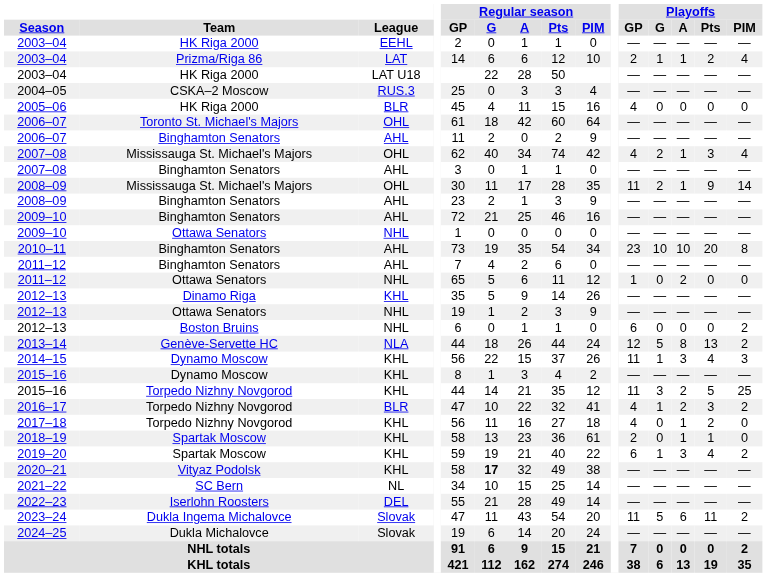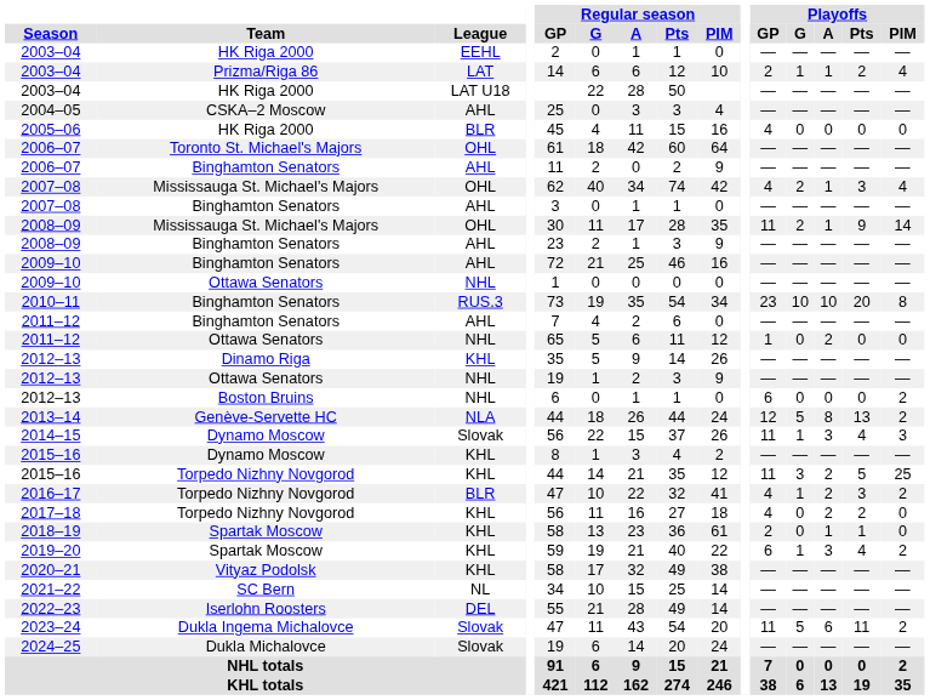 <table border="0" cellpadding="1" cellspacing="0" style="text-align:center; width:60em;">
 <tr style="background:#e0e0e0;">
 <th colspan=3 bgcolor="#ffffff"> </th>
 <th rowspan=99 bgcolor="#ffffff"> </th>
 <th colspan=5><a href='#'>Regular season</a></th>
 <th rowspan=99 bgcolor="#ffffff"> </th>
 <th colspan=5><a href='#'>Playoffs</a></th>
 </tr>
 <tr style="background:#e0e0e0;">
 <th><a href='#'>Season</a></th>
 <th>Team</th>
 <th>League</th>
 <th>GP</th>
 <th><a href='#'>G</a></th>
 <th><a href='#'>A</a></th>
 <th><a href='#'>Pts</a></th>
 <th><a href='#'>PIM</a></th>
 <th>GP</th>
 <th>G</th>
 <th>A</th>
 <th>Pts</th>
 <th>PIM</th>
 </tr>
 <tr>
 <td><a href='#'>2003–04</a></td>
 <td><a href='#'>HK Riga 2000</a></td>
 <td><a href='#'>EEHL</a></td>
 <td>2</td>
 <td>0</td>
 <td>1</td>
 <td>1</td>
 <td>0</td>
 <td>—</td>
 <td>—</td>
 <td>—</td>
 <td>—</td>
 <td>—</td>
 </tr>
 <tr bgcolor="#f0f0f0">
 <td><a href='#'>2003–04</a></td>
 <td><a href='#'>Prizma/Riga 86</a></td>
 <td><a href='#'>LAT</a></td>
 <td>14</td>
 <td>6</td>
 <td>6</td>
 <td>12</td>
 <td>10</td>
 <td>2</td>
 <td>1</td>
 <td>1</td>
 <td>2</td>
 <td>4</td>
 </tr>
 <tr>
 <td>2003–04</td>
 <td>HK Riga 2000</td>
 <td>LAT U18</td>
 <td></td>
 <td>22</td>
 <td>28</td>
 <td>50</td>
 <td></td>
 <td>—</td>
 <td>—</td>
 <td>—</td>
 <td>—</td>
 <td>—</td>
 </tr>
 <tr bgcolor="#f0f0f0">
 <td>2004–05</td>
 <td>CSKA–2 Moscow</td>
-<td><a href='#'>RUS.3</a></td>
+<td>AHL</td>
 <td>25</td>
 <td>0</td>
 <td>3</td>
 <td>3</td>
 <td>4</td>
 <td>—</td>
 <td>—</td>
 <td>—</td>
 <td>—</td>
 <td>—</td>
 </tr>
 <tr>
 <td><a href='#'>2005–06</a></td>
 <td>HK Riga 2000</td>
 <td><a href='#'>BLR</a></td>
 <td>45</td>
 <td>4</td>
 <td>11</td>
 <td>15</td>
 <td>16</td>
 <td>4</td>
 <td>0</td>
 <td>0</td>
 <td>0</td>
 <td>0</td>
 </tr>
 <tr bgcolor="#f0f0f0">
 <td><a href='#'>2006–07</a></td>
 <td><a href='#'>Toronto St. Michael's Majors</a></td>
 <td><a href='#'>OHL</a></td>
 <td>61</td>
 <td>18</td>
 <td>42</td>
 <td>60</td>
 <td>64</td>
 <td>—</td>
 <td>—</td>
 <td>—</td>
 <td>—</td>
 <td>—</td>
 </tr>
 <tr>
 <td><a href='#'>2006–07</a></td>
 <td><a href='#'>Binghamton Senators</a></td>
 <td><a href='#'>AHL</a></td>
 <td>11</td>
 <td>2</td>
 <td>0</td>
 <td>2</td>
 <td>9</td>
 <td>—</td>
 <td>—</td>
 <td>—</td>
 <td>—</td>
 <td>—</td>
 </tr>
 <tr bgcolor="#f0f0f0">
 <td><a href='#'>2007–08</a></td>
 <td>Mississauga St. Michael's Majors</td>
 <td>OHL</td>
 <td>62</td>
 <td>40</td>
 <td>34</td>
 <td>74</td>
 <td>42</td>
 <td>4</td>
 <td>2</td>
 <td>1</td>
 <td>3</td>
 <td>4</td>
 </tr>
 <tr>
 <td><a href='#'>2007–08</a></td>
 <td>Binghamton Senators</td>
 <td>AHL</td>
 <td>3</td>
 <td>0</td>
 <td>1</td>
 <td>1</td>
 <td>0</td>
 <td>—</td>
 <td>—</td>
 <td>—</td>
 <td>—</td>
 <td>—</td>
 </tr>
 <tr bgcolor="#f0f0f0">
 <td><a href='#'>2008–09</a></td>
 <td>Mississauga St. Michael's Majors</td>
 <td>OHL</td>
 <td>30</td>
 <td>11</td>
 <td>17</td>
 <td>28</td>
 <td>35</td>
 <td>11</td>
 <td>2</td>
 <td>1</td>
 <td>9</td>
 <td>14</td>
 </tr>
 <tr>
 <td><a href='#'>2008–09</a></td>
 <td>Binghamton Senators</td>
 <td>AHL</td>
 <td>23</td>
 <td>2</td>
 <td>1</td>
 <td>3</td>
 <td>9</td>
 <td>—</td>
 <td>—</td>
 <td>—</td>
 <td>—</td>
 <td>—</td>
 </tr>
 <tr bgcolor="#f0f0f0">
 <td><a href='#'>2009–10</a></td>
 <td>Binghamton Senators</td>
 <td>AHL</td>
 <td>72</td>
 <td>21</td>
 <td>25</td>
 <td>46</td>
 <td>16</td>
 <td>—</td>
 <td>—</td>
 <td>—</td>
 <td>—</td>
 <td>—</td>
 </tr>
 <tr>
 <td><a href='#'>2009–10</a></td>
 <td><a href='#'>Ottawa Senators</a></td>
 <td><a href='#'>NHL</a></td>
 <td>1</td>
 <td>0</td>
 <td>0</td>
 <td>0</td>
 <td>0</td>
 <td>—</td>
 <td>—</td>
 <td>—</td>
 <td>—</td>
 <td>—</td>
 </tr>
 <tr bgcolor="#f0f0f0">
 <td><a href='#'>2010–11</a></td>
 <td>Binghamton Senators</td>
-<td>AHL</td>
+<td><a href='#'>RUS.3</a></td>
 <td>73</td>
 <td>19</td>
 <td>35</td>
 <td>54</td>
 <td>34</td>
 <td>23</td>
 <td>10</td>
 <td>10</td>
 <td>20</td>
 <td>8</td>
 </tr>
 <tr>
 <td><a href='#'>2011–12</a></td>
 <td>Binghamton Senators</td>
 <td>AHL</td>
 <td>7</td>
 <td>4</td>
 <td>2</td>
 <td>6</td>
 <td>0</td>
 <td>—</td>
 <td>—</td>
 <td>—</td>
 <td>—</td>
 <td>—</td>
 </tr>
 <tr bgcolor="#f0f0f0">
 <td><a href='#'>2011–12</a></td>
 <td>Ottawa Senators</td>
 <td>NHL</td>
 <td>65</td>
 <td>5</td>
 <td>6</td>
 <td>11</td>
 <td>12</td>
 <td>1</td>
 <td>0</td>
 <td>2</td>
 <td>0</td>
 <td>0</td>
 </tr>
 <tr>
 <td><a href='#'>2012–13</a></td>
 <td><a href='#'>Dinamo Riga</a></td>
 <td><a href='#'>KHL</a></td>
 <td>35</td>
 <td>5</td>
 <td>9</td>
 <td>14</td>
 <td>26</td>
 <td>—</td>
 <td>—</td>
 <td>—</td>
 <td>—</td>
 <td>—</td>
 </tr>
 <tr bgcolor="#f0f0f0">
 <td><a href='#'>2012–13</a></td>
 <td>Ottawa Senators</td>
 <td>NHL</td>
 <td>19</td>
 <td>1</td>
 <td>2</td>
 <td>3</td>
 <td>9</td>
 <td>—</td>
 <td>—</td>
 <td>—</td>
 <td>—</td>
 <td>—</td>
 </tr>
 <tr>
 <td>2012–13</td>
 <td><a href='#'>Boston Bruins</a></td>
 <td>NHL</td>
 <td>6</td>
 <td>0</td>
 <td>1</td>
 <td>1</td>
 <td>0</td>
 <td>6</td>
 <td>0</td>
 <td>0</td>
 <td>0</td>
 <td>2</td>
 </tr>
 <tr bgcolor="#f0f0f0">
 <td><a href='#'>2013–14</a></td>
 <td><a href='#'>Genève-Servette HC</a></td>
 <td><a href='#'>NLA</a></td>
 <td>44</td>
 <td>18</td>
 <td>26</td>
 <td>44</td>
 <td>24</td>
 <td>12</td>
 <td>5</td>
 <td>8</td>
 <td>13</td>
 <td>2</td>
 </tr>
 <tr>
 <td><a href='#'>2014–15</a></td>
 <td><a href='#'>Dynamo Moscow</a></td>
-<td>KHL</td>
+<td>Slovak</td>
 <td>56</td>
 <td>22</td>
 <td>15</td>
 <td>37</td>
 <td>26</td>
 <td>11</td>
 <td>1</td>
 <td>3</td>
 <td>4</td>
 <td>3</td>
 </tr>
 <tr bgcolor="#f0f0f0">
 <td><a href='#'>2015–16</a></td>
 <td>Dynamo Moscow</td>
 <td>KHL</td>
 <td>8</td>
 <td>1</td>
 <td>3</td>
 <td>4</td>
 <td>2</td>
 <td>—</td>
 <td>—</td>
 <td>—</td>
 <td>—</td>
 <td>—</td>
 </tr>
 <tr>
 <td>2015–16</td>
 <td><a href='#'>Torpedo Nizhny Novgorod</a></td>
 <td>KHL</td>
 <td>44</td>
 <td>14</td>
 <td>21</td>
 <td>35</td>
 <td>12</td>
 <td>11</td>
 <td>3</td>
 <td>2</td>
 <td>5</td>
 <td>25</td>
 </tr>
 <tr bgcolor="#f0f0f0">
 <td><a href='#'>2016–17</a></td>
 <td>Torpedo Nizhny Novgorod</td>
 <td><a href='#'>BLR</a></td>
 <td>47</td>
 <td>10</td>
 <td>22</td>
 <td>32</td>
 <td>41</td>
 <td>4</td>
 <td>1</td>
 <td>2</td>
 <td>3</td>
 <td>2</td>
 </tr>
 <tr>
 <td><a href='#'>2017–18</a></td>
 <td>Torpedo Nizhny Novgorod</td>
 <td>KHL</td>
 <td>56</td>
 <td>11</td>
 <td>16</td>
 <td>27</td>
 <td>18</td>
 <td>4</td>
 <td>0</td>
-<td>1</td>
+<td>2</td>
 <td>2</td>
 <td>0</td>
 </tr>
 <tr bgcolor="#f0f0f0">
 <td><a href='#'>2018–19</a></td>
 <td><a href='#'>Spartak Moscow</a></td>
 <td>KHL</td>
 <td>58</td>
 <td>13</td>
 <td>23</td>
 <td>36</td>
 <td>61</td>
 <td>2</td>
 <td>0</td>
 <td>1</td>
 <td>1</td>
 <td>0</td>
 </tr>
 <tr>
 <td><a href='#'>2019–20</a></td>
 <td>Spartak Moscow</td>
 <td>KHL</td>
 <td>59</td>
 <td>19</td>
 <td>21</td>
 <td>40</td>
 <td>22</td>
 <td>6</td>
 <td>1</td>
 <td>3</td>
 <td>4</td>
 <td>2</td>
 </tr>
 <tr bgcolor="#f0f0f0">
 <td><a href='#'>2020–21</a></td>
 <td><a href='#'>Vityaz Podolsk</a></td>
 <td>KHL</td>
 <td>58</td>
-<td><strong>17</strong></td>
+<td>17</td>
 <td>32</td>
 <td>49</td>
 <td>38</td>
 <td>—</td>
 <td>—</td>
 <td>—</td>
 <td>—</td>
 <td>—</td>
 </tr>
 <tr>
 <td><a href='#'>2021–22</a></td>
 <td><a href='#'>SC Bern</a></td>
 <td>NL</td>
 <td>34</td>
 <td>10</td>
 <td>15</td>
 <td>25</td>
 <td>14</td>
 <td>—</td>
 <td>—</td>
 <td>—</td>
 <td>—</td>
 <td>—</td>
 </tr>
 <tr bgcolor="#f0f0f0">
 <td><a href='#'>2022–23</a></td>
 <td><a href='#'>Iserlohn Roosters</a></td>
 <td><a href='#'>DEL</a></td>
 <td>55</td>
 <td>21</td>
 <td>28</td>
 <td>49</td>
 <td>14</td>
 <td>—</td>
 <td>—</td>
 <td>—</td>
 <td>—</td>
 <td>—</td>
 </tr>
 <tr>
 <td><a href='#'>2023–24</a></td>
 <td><a href='#'>Dukla Ingema Michalovce</a></td>
 <td><a href='#'>Slovak</a></td>
 <td>47</td>
 <td>11</td>
 <td>43</td>
 <td>54</td>
 <td>20</td>
 <td>11</td>
 <td>5</td>
 <td>6</td>
 <td>11</td>
 <td>2</td>
 </tr>
 <tr bgcolor="#f0f0f0">
 <td><a href='#'>2024–25</a></td>
 <td>Dukla Michalovce</td>
 <td>Slovak</td>
 <td>19</td>
 <td>6</td>
 <td>14</td>
 <td>20</td>
 <td>24</td>
 <td>—</td>
 <td>—</td>
 <td>—</td>
 <td>—</td>
 <td>—</td>
 </tr>
 <tr style="background:#e0e0e0;">
 <th colspan=3>NHL totals</th>
 <th>91</th>
 <th>6</th>
 <th>9</th>
 <th>15</th>
 <th>21</th>
 <th>7</th>
 <th>0</th>
 <th>0</th>
 <th>0</th>
 <th>2</th>
 </tr>
 <tr style="background:#e0e0e0;">
 <th colspan=3>KHL totals</th>
 <th>421</th>
 <th>112</th>
 <th>162</th>
 <th>274</th>
 <th>246</th>
 <th>38</th>
 <th>6</th>
 <th>13</th>
 <th>19</th>
 <th>35</th>
 </tr>
 </table>
